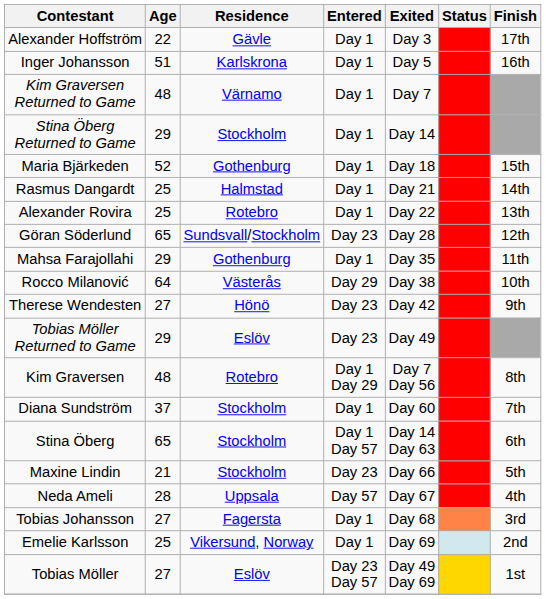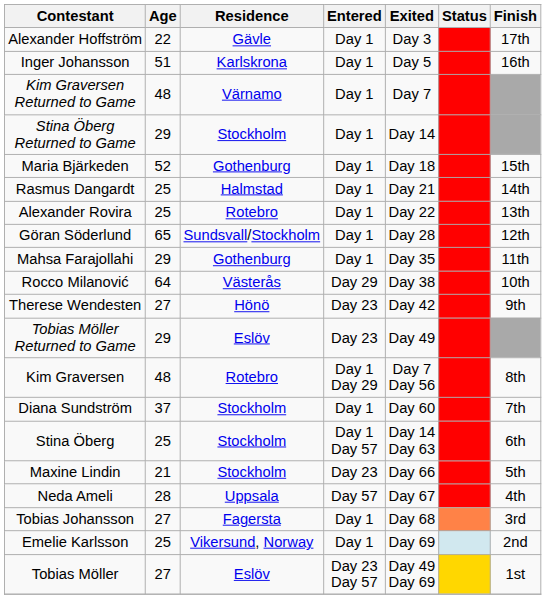 <table class="wikitable sortable" style="margin:auto; text-align:center">
 <tr>
 <th>Contestant</th>
 <th>Age</th>
 <th>Residence</th>
 <th>Entered</th>
 <th>Exited</th>
 <th>Status</th>
 <th>Finish</th>
 </tr>
 <tr>
 <td>Alexander Hoffström</td>
 <td>22</td>
 <td><a href='#'>Gävle</a></td>
 <td>Day 1</td>
 <td>Day 3</td>
 <td style="background:#ff0000;"></td>
 <td>17th</td>
 </tr>
 <tr>
 <td>Inger Johansson</td>
 <td>51</td>
 <td><a href='#'>Karlskrona</a></td>
 <td>Day 1</td>
 <td>Day 5</td>
 <td style="background:#ff0000;"></td>
 <td>16th</td>
 </tr>
 <tr>
 <td><em>Kim Graversen</em><br><em>Returned to Game</em></td>
 <td>48</td>
 <td><a href='#'>Värnamo</a></td>
 <td>Day 1</td>
 <td>Day 7</td>
 <td style="background:#ff0000;"></td>
 <td bgcolor="darkgrey"></td>
 </tr>
 <tr>
 <td><em>Stina Öberg</em><br><em>Returned to Game</em></td>
 <td>29</td>
 <td><a href='#'>Stockholm</a></td>
 <td>Day 1</td>
 <td>Day 14</td>
 <td style="background:#ff0000;"></td>
 <td bgcolor="darkgrey"></td>
 </tr>
 <tr>
 <td>Maria Bjärkeden</td>
 <td>52</td>
 <td><a href='#'>Gothenburg</a></td>
 <td>Day 1</td>
 <td>Day 18</td>
 <td style="background:#ff0000;"></td>
 <td>15th</td>
 </tr>
 <tr>
 <td>Rasmus Dangardt</td>
 <td>25</td>
 <td><a href='#'>Halmstad</a></td>
 <td>Day 1</td>
 <td>Day 21</td>
 <td style="background:#ff0000;"></td>
 <td>14th</td>
 </tr>
 <tr>
 <td>Alexander Rovira</td>
 <td>25</td>
 <td><a href='#'>Rotebro</a></td>
 <td>Day 1</td>
 <td>Day 22</td>
 <td style="background:#ff0000;"></td>
 <td>13th</td>
 </tr>
 <tr>
 <td>Göran Söderlund</td>
 <td>65</td>
 <td><a href='#'>Sundsvall</a>/<a href='#'>Stockholm</a></td>
-<td>Day 23</td>
+<td>Day 1</td>
 <td>Day 28</td>
 <td style="background:#ff0000;"></td>
 <td>12th</td>
 </tr>
 <tr>
 <td>Mahsa Farajollahi</td>
 <td>29</td>
 <td><a href='#'>Gothenburg</a></td>
 <td>Day 1</td>
 <td>Day 35</td>
 <td style="background:#ff0000;"></td>
 <td>11th</td>
 </tr>
 <tr>
 <td>Rocco Milanović</td>
 <td>64</td>
 <td><a href='#'>Västerås</a></td>
 <td>Day 29</td>
 <td>Day 38</td>
 <td style="background:#ff0000;"></td>
 <td>10th</td>
 </tr>
 <tr>
 <td>Therese Wendesten</td>
 <td>27</td>
 <td><a href='#'>Hönö</a></td>
 <td>Day 23</td>
 <td>Day 42</td>
 <td style="background:#ff0000;"></td>
 <td>9th</td>
 </tr>
 <tr>
 <td><em>Tobias Möller</em><br><em>Returned to Game</em></td>
 <td>29</td>
 <td><a href='#'>Eslöv</a></td>
 <td>Day 23</td>
 <td>Day 49</td>
 <td style="background:#ff0000;"></td>
 <td bgcolor="darkgrey"></td>
 </tr>
 <tr>
 <td>Kim Graversen</td>
 <td>48</td>
 <td><a href='#'>Rotebro</a></td>
 <td>Day 1<br>Day 29</td>
 <td>Day 7<br>Day 56</td>
 <td style="background:#ff0000;"></td>
 <td>8th</td>
 </tr>
 <tr>
 <td>Diana Sundström</td>
 <td>37</td>
 <td><a href='#'>Stockholm</a></td>
 <td>Day 1</td>
 <td>Day 60</td>
 <td style="background:#ff0000;"></td>
 <td>7th</td>
 </tr>
 <tr>
 <td>Stina Öberg</td>
-<td>65</td>
+<td>25</td>
 <td><a href='#'>Stockholm</a></td>
 <td>Day 1<br>Day 57</td>
 <td>Day 14<br>Day 63</td>
 <td style="background:#ff0000;"></td>
 <td>6th</td>
 </tr>
 <tr>
 <td>Maxine Lindin</td>
 <td>21</td>
 <td><a href='#'>Stockholm</a></td>
 <td>Day 23</td>
 <td>Day 66</td>
 <td style="background:#ff0000;"></td>
 <td>5th</td>
 </tr>
 <tr>
 <td>Neda Ameli</td>
 <td>28</td>
 <td><a href='#'>Uppsala</a></td>
 <td>Day 57</td>
 <td>Day 67</td>
 <td style="background:#ff0000;"></td>
 <td>4th</td>
 </tr>
 <tr>
 <td>Tobias Johansson</td>
 <td>27</td>
 <td><a href='#'>Fagersta</a></td>
 <td>Day 1</td>
 <td>Day 68</td>
 <td style="background:#FF8247;"></td>
 <td>3rd</td>
 </tr>
 <tr>
 <td>Emelie Karlsson</td>
 <td>25</td>
 <td><a href='#'>Vikersund</a>, <a href='#'>Norway</a></td>
 <td>Day 1</td>
 <td>Day 69</td>
 <td style="background:#D1E8EF;"></td>
 <td>2nd</td>
 </tr>
 <tr>
 <td>Tobias Möller</td>
 <td>27</td>
 <td><a href='#'>Eslöv</a></td>
 <td>Day 23<br>Day 57</td>
 <td>Day 49<br>Day 69</td>
 <td style="background:gold;"></td>
 <td>1st</td>
 </tr>
 <tr>
 </tr>
 </table>
